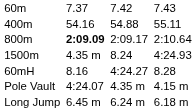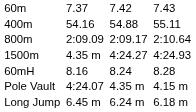 <table>
 <tr>
 <td>60m</td>
 <td></td>
 <td>7.37</td>
 <td></td>
 <td>7.42</td>
 <td></td>
 <td>7.43</td>
 </tr>
 <tr>
 <td>400m</td>
 <td></td>
 <td>54.16</td>
 <td></td>
 <td>54.88</td>
 <td></td>
 <td>55.11</td>
 </tr>
 <tr>
 <td>800m</td>
 <td></td>
-<td><strong>2:09.09</strong></td>
+<td>2:09.09</td>
 <td></td>
 <td>2:09.17</td>
 <td></td>
 <td>2:10.64</td>
 </tr>
 <tr>
 <td>1500m</td>
 <td></td>
 <td>4.35 m</td>
 <td></td>
-<td>8.24</td>
+<td>4:24.27</td>
 <td></td>
 <td>4:24.93</td>
 </tr>
 <tr>
 <td>60mH</td>
 <td></td>
 <td>8.16</td>
 <td></td>
-<td>4:24.27</td>
+<td>8.24</td>
 <td></td>
 <td>8.28</td>
 </tr>
 <tr>
 <td>Pole Vault</td>
 <td></td>
 <td>4:24.07</td>
 <td></td>
 <td>4.35 m</td>
 <td></td>
 <td>4.15 m</td>
 </tr>
 <tr>
 <td>Long Jump</td>
 <td></td>
 <td>6.45 m</td>
 <td></td>
 <td>6.24 m</td>
 <td></td>
 <td>6.18 m</td>
 </tr>
 </table>
